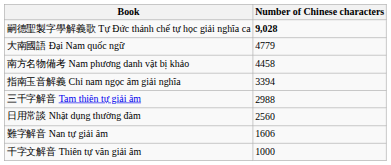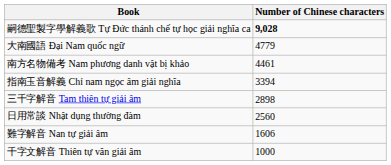 <table class="wikitable">
 <tr>
 <th>Book</th>
 <th>Number of Chinese characters</th>
 </tr>
 <tr>
 <td>嗣德聖製字學解義歌 Tự Đức thánh chế tự học giải nghĩa ca</td>
 <td><strong>9,028</strong></td>
 </tr>
 <tr>
 <td>大南國語 Đại Nam quốc ngữ</td>
 <td>4779</td>
 </tr>
 <tr>
 <td>南方名物備考 Nam phương danh vật bị khảo</td>
-<td>4458</td>
+<td>4461</td>
 </tr>
 <tr>
 <td>指南玉音解義 Chỉ nam ngọc âm giải nghĩa</td>
 <td>3394</td>
 </tr>
 <tr>
 <td>三千字解音 <a href='#'>Tam thiên tự giải âm</a></td>
-<td>2988</td>
+<td>2898</td>
 </tr>
 <tr>
 <td>日用常談 Nhật dụng thường đàm</td>
 <td>2560</td>
 </tr>
 <tr>
 <td>難字解音 Nan tự giải âm</td>
 <td>1606</td>
 </tr>
 <tr>
 <td>千字文解音 Thiên tự văn giải âm</td>
 <td>1000</td>
 </tr>
 </table>
